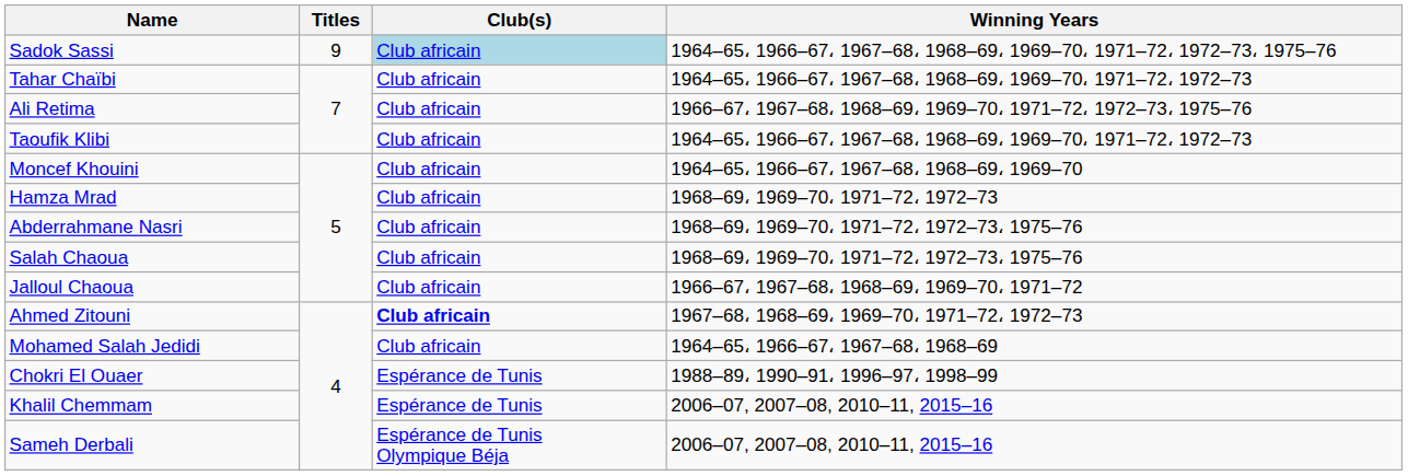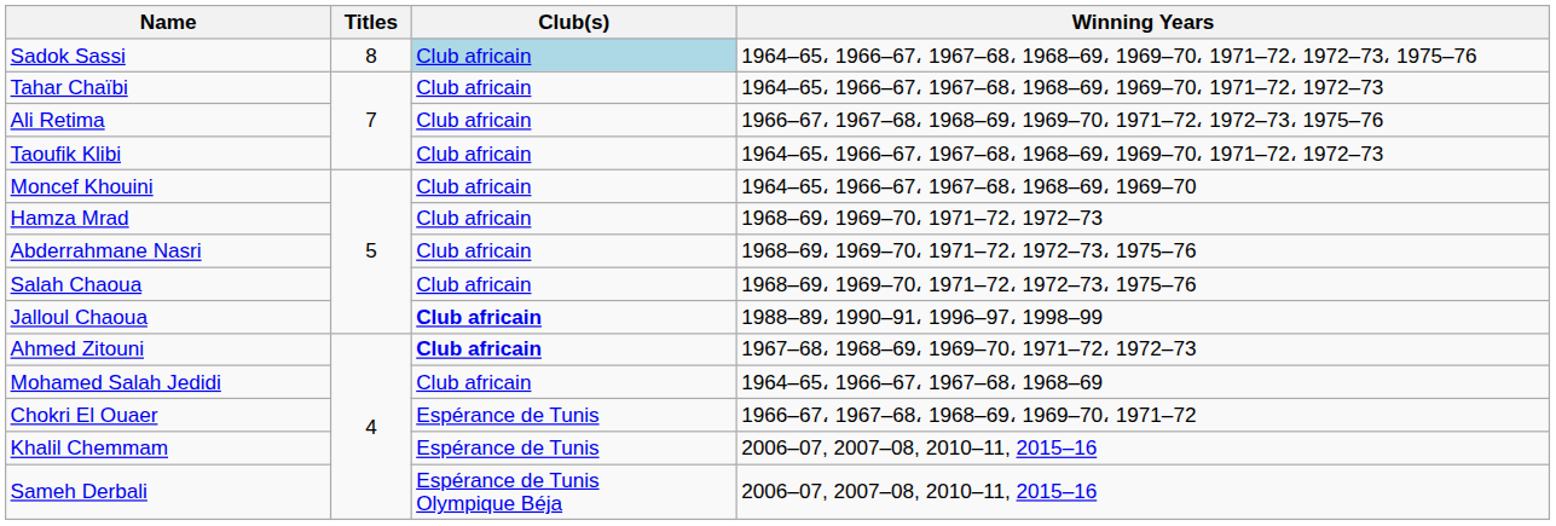 <table class="wikitable collapsed" style="font-size:90%; text-align:left;" width="85%">
 <tr>
 <th width="10%">Name</th>
 <th width="1%">Titles</th>
 <th width="10%">Club(s)</th>
 <th width="25%">Winning Years</th>
 </tr>
 <tr>
 <td> <a href='#'>Sadok Sassi</a></td>
-<td align="center">9</td>
+<td align="center">8</td>
 <td style="background: lightblue;"><a href='#'>Club africain</a></td>
 <td>1964–65، 1966–67، 1967–68، 1968–69، 1969–70، 1971–72، 1972–73، 1975–76</td>
 </tr>
 <tr>
 <td> <a href='#'>Tahar Chaïbi</a></td>
 <td rowspan="3" align="center">7</td>
 <td><a href='#'>Club africain</a></td>
 <td>1964–65، 1966–67، 1967–68، 1968–69، 1969–70، 1971–72، 1972–73</td>
 </tr>
 <tr>
 <td> <a href='#'>Ali Retima</a></td>
 <td><a href='#'>Club africain</a></td>
 <td>1966–67، 1967–68، 1968–69، 1969–70، 1971–72، 1972–73، 1975–76</td>
 </tr>
 <tr>
 <td> <a href='#'>Taoufik Klibi</a></td>
 <td><a href='#'>Club africain</a></td>
 <td>1964–65، 1966–67، 1967–68، 1968–69، 1969–70، 1971–72، 1972–73</td>
 </tr>
 <tr>
 <td> <a href='#'>Moncef Khouini</a></td>
 <td rowspan="5" align="center">5</td>
 <td><a href='#'>Club africain</a></td>
 <td>1964–65، 1966–67، 1967–68، 1968–69، 1969–70</td>
 </tr>
 <tr>
 <td> <a href='#'>Hamza Mrad</a></td>
 <td><a href='#'>Club africain</a></td>
 <td>1968–69، 1969–70، 1971–72، 1972–73</td>
 </tr>
 <tr>
 <td> <a href='#'>Abderrahmane Nasri</a></td>
 <td><a href='#'>Club africain</a></td>
 <td>1968–69، 1969–70، 1971–72، 1972–73، 1975–76</td>
 </tr>
 <tr>
 <td> <a href='#'>Salah Chaoua</a></td>
 <td><a href='#'>Club africain</a></td>
 <td>1968–69، 1969–70، 1971–72، 1972–73، 1975–76</td>
 </tr>
 <tr>
 <td> <a href='#'>Jalloul Chaoua</a></td>
-<td><a href='#'>Club africain</a></td>
-<td>1966–67، 1967–68، 1968–69، 1969–70، 1971–72</td>
+<td><strong><a href='#'>Club africain</a></strong></td>
+<td>1988–89، 1990–91، 1996–97، 1998–99</td>
 </tr>
 <tr>
 <td> <a href='#'>Ahmed Zitouni</a></td>
 <td rowspan="5" align="center">4</td>
 <td><strong><a href='#'>Club africain</a></strong></td>
 <td>1967–68، 1968–69، 1969–70، 1971–72، 1972–73</td>
 </tr>
 <tr>
 <td> <a href='#'>Mohamed Salah Jedidi</a></td>
 <td><a href='#'>Club africain</a></td>
 <td>1964–65، 1966–67، 1967–68، 1968–69</td>
 </tr>
 <tr>
 <td> <a href='#'>Chokri El Ouaer</a></td>
 <td><a href='#'>Espérance de Tunis</a></td>
-<td>1988–89، 1990–91، 1996–97، 1998–99</td>
+<td>1966–67، 1967–68، 1968–69، 1969–70، 1971–72</td>
 </tr>
 <tr>
 <td> <a href='#'>Khalil Chemmam</a></td>
 <td><a href='#'>Espérance de Tunis</a></td>
 <td>2006–07, 2007–08, 2010–11, <a href='#'>2015–16</a></td>
 </tr>
 <tr>
 <td> <a href='#'>Sameh Derbali</a></td>
 <td><a href='#'>Espérance de Tunis</a><br><a href='#'>Olympique Béja</a></td>
 <td>2006–07, 2007–08, 2010–11, <a href='#'>2015–16</a></td>
 </tr>
 </table>
